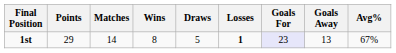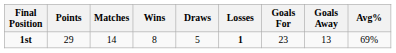 <table class="wikitable" style="font-size: 95%; text-align: center;">
 <tr>
 <th width=60>Final Position</th>
 <th width=60>Points</th>
 <th width=60>Matches</th>
 <th width=60>Wins</th>
 <th width=60>Draws</th>
 <th width=60>Losses</th>
 <th width=60>Goals For</th>
 <th width=60>Goals Away</th>
 <th width=60>Avg%</th>
 </tr>
 <tr>
 <td><strong>1st</strong></td>
 <td>29</td>
 <td>14</td>
 <td>8</td>
 <td>5</td>
 <td><strong>1</strong></td>
-<td style="background: lavender;">23</td>
+<td>23</td>
 <td>13</td>
-<td>67%</td>
+<td>69%</td>
 </tr>
 </table>
